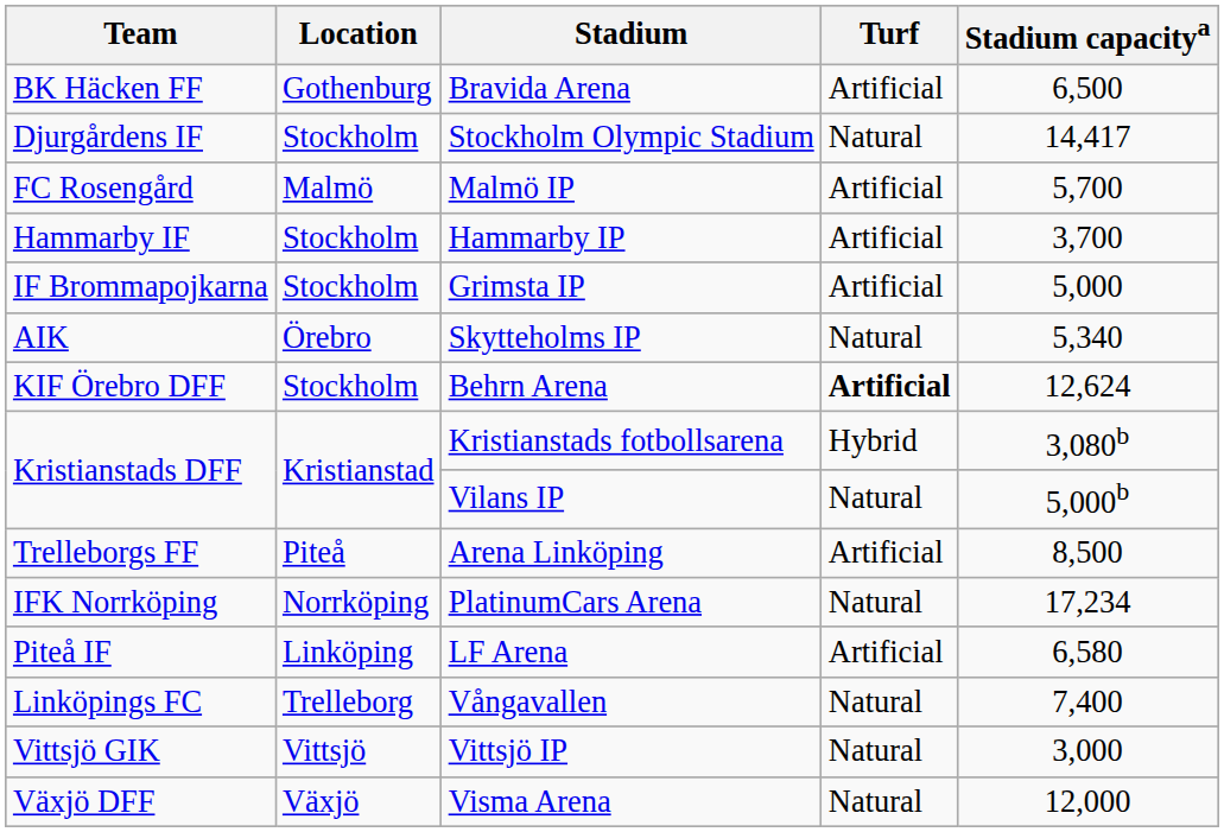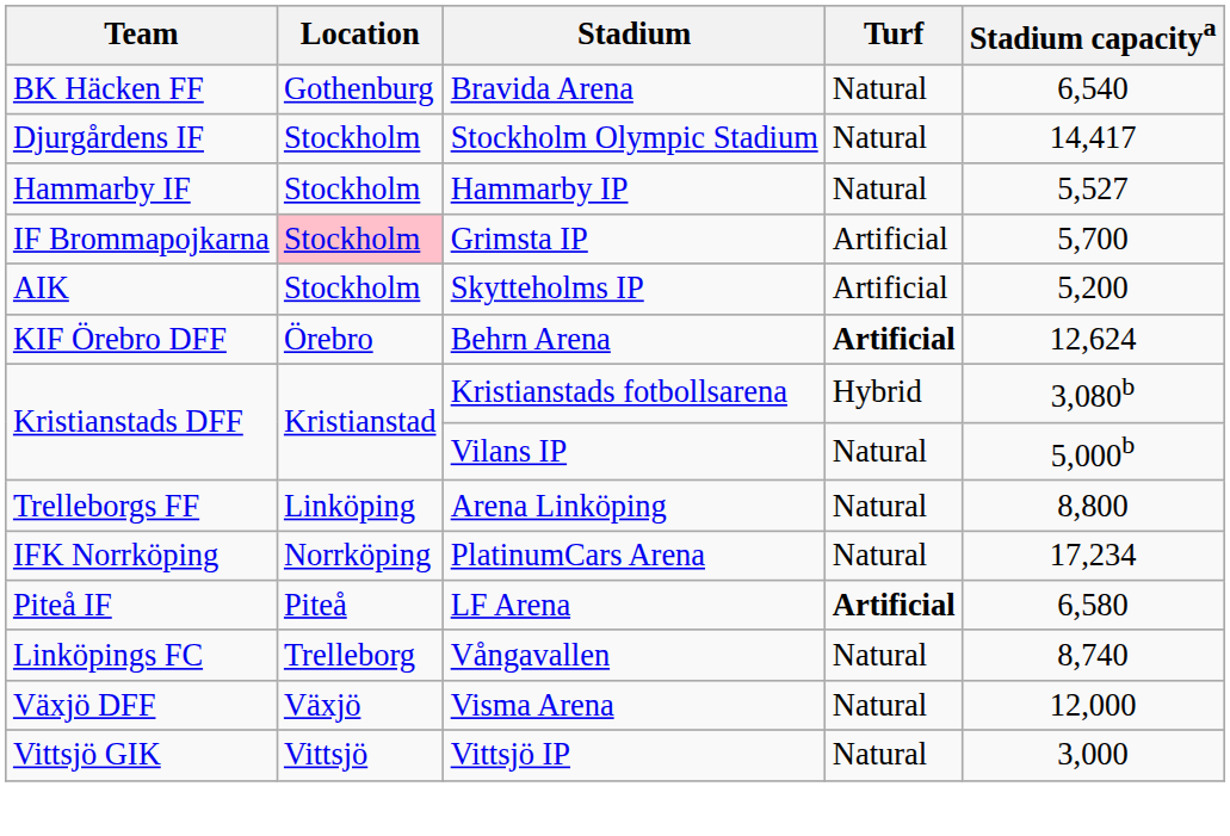 <table class="wikitable sortable" style="text-align: left;">
 <tr>
 <th>Team</th>
 <th>Location</th>
 <th>Stadium</th>
 <th>Turf</th>
 <th>Stadium capacity<sup>a</sup></th>
 </tr>
 <tr>
 <td><a href='#'>BK Häcken FF</a></td>
 <td><a href='#'>Gothenburg</a></td>
 <td><a href='#'>Bravida Arena</a></td>
-<td>Artificial</td>
-<td align="center">6,500</td>
+<td>Natural</td>
+<td align="center">6,540</td>
 </tr>
 <tr>
 <td><a href='#'>Djurgårdens IF</a></td>
 <td><a href='#'>Stockholm</a></td>
 <td><a href='#'>Stockholm Olympic Stadium</a></td>
 <td>Natural</td>
 <td align="center">14,417</td>
 </tr>
 <tr>
-<td><a href='#'>FC Rosengård</a></td>
-<td><a href='#'>Malmö</a></td>
-<td><a href='#'>Malmö IP</a></td>
+<td><a href='#'>Hammarby IF</a></td>
+<td><a href='#'>Stockholm</a></td>
+<td><a href='#'>Hammarby IP</a></td>
+<td>Natural</td>
+<td align="center">5,527</td>
+</tr>
+<tr>
+<td><a href='#'>IF Brommapojkarna</a></td>
+<td style="background: pink;"><a href='#'>Stockholm</a></td>
+<td><a href='#'>Grimsta IP</a></td>
 <td>Artificial</td>
 <td align="center">5,700</td>
 </tr>
 <tr>
-<td><a href='#'>Hammarby IF</a></td>
+<td><a href='#'>AIK</a></td>
 <td><a href='#'>Stockholm</a></td>
-<td><a href='#'>Hammarby IP</a></td>
+<td><a href='#'>Skytteholms IP</a></td>
 <td>Artificial</td>
-<td align="center">3,700</td>
-</tr>
-<tr>
-<td><a href='#'>IF Brommapojkarna</a></td>
-<td><a href='#'>Stockholm</a></td>
-<td><a href='#'>Grimsta IP</a></td>
-<td>Artificial</td>
-<td align="center">5,000</td>
-</tr>
-<tr>
-<td><a href='#'>AIK</a></td>
-<td><a href='#'>Örebro</a></td>
-<td><a href='#'>Skytteholms IP</a></td>
-<td>Natural</td>
-<td align="center">5,340</td>
+<td align="center">5,200</td>
 </tr>
 <tr>
 <td><a href='#'>KIF Örebro DFF</a></td>
-<td><a href='#'>Stockholm</a></td>
+<td><a href='#'>Örebro</a></td>
 <td><a href='#'>Behrn Arena</a></td>
 <td><strong>Artificial</strong></td>
 <td align="center">12,624</td>
 </tr>
 <tr>
 <td rowspan=2><a href='#'>Kristianstads DFF</a></td>
 <td rowspan=2><a href='#'>Kristianstad</a></td>
 <td><a href='#'>Kristianstads fotbollsarena</a></td>
 <td>Hybrid</td>
 <td align="center">3,080<sup>b</sup></td>
 </tr>
 <tr>
 <td><a href='#'>Vilans IP</a></td>
 <td>Natural</td>
 <td align="center">5,000<sup>b</sup></td>
 </tr>
 <tr>
 <td><a href='#'>Trelleborgs FF</a></td>
-<td><a href='#'>Piteå</a></td>
+<td><a href='#'>Linköping</a></td>
 <td><a href='#'>Arena Linköping</a></td>
-<td>Artificial</td>
-<td align="center">8,500</td>
+<td>Natural</td>
+<td align="center">8,800</td>
 </tr>
 <tr>
 <td><a href='#'>IFK Norrköping</a></td>
 <td><a href='#'>Norrköping</a></td>
 <td><a href='#'>PlatinumCars Arena</a></td>
 <td>Natural</td>
 <td align="center">17,234</td>
 </tr>
 <tr>
 <td><a href='#'>Piteå IF</a></td>
-<td><a href='#'>Linköping</a></td>
+<td><a href='#'>Piteå</a></td>
 <td><a href='#'>LF Arena</a></td>
-<td>Artificial</td>
+<td><strong>Artificial</strong></td>
 <td align="center">6,580</td>
 </tr>
 <tr>
 <td><a href='#'>Linköpings FC</a></td>
 <td><a href='#'>Trelleborg</a></td>
 <td><a href='#'>Vångavallen</a></td>
 <td>Natural</td>
-<td align="center">7,400</td>
+<td align="center">8,740</td>
+</tr>
+<tr>
+<td><a href='#'>Växjö DFF</a></td>
+<td><a href='#'>Växjö</a></td>
+<td><a href='#'>Visma Arena</a></td>
+<td>Natural</td>
+<td align="center">12,000</td>
 </tr>
 <tr>
 <td><a href='#'>Vittsjö GIK</a></td>
 <td><a href='#'>Vittsjö</a></td>
 <td><a href='#'>Vittsjö IP</a></td>
 <td>Natural</td>
 <td align="center">3,000</td>
 </tr>
-<tr>
-<td><a href='#'>Växjö DFF</a></td>
-<td><a href='#'>Växjö</a></td>
-<td><a href='#'>Visma Arena</a></td>
-<td>Natural</td>
-<td align="center">12,000</td>
-</tr>
 </table>
